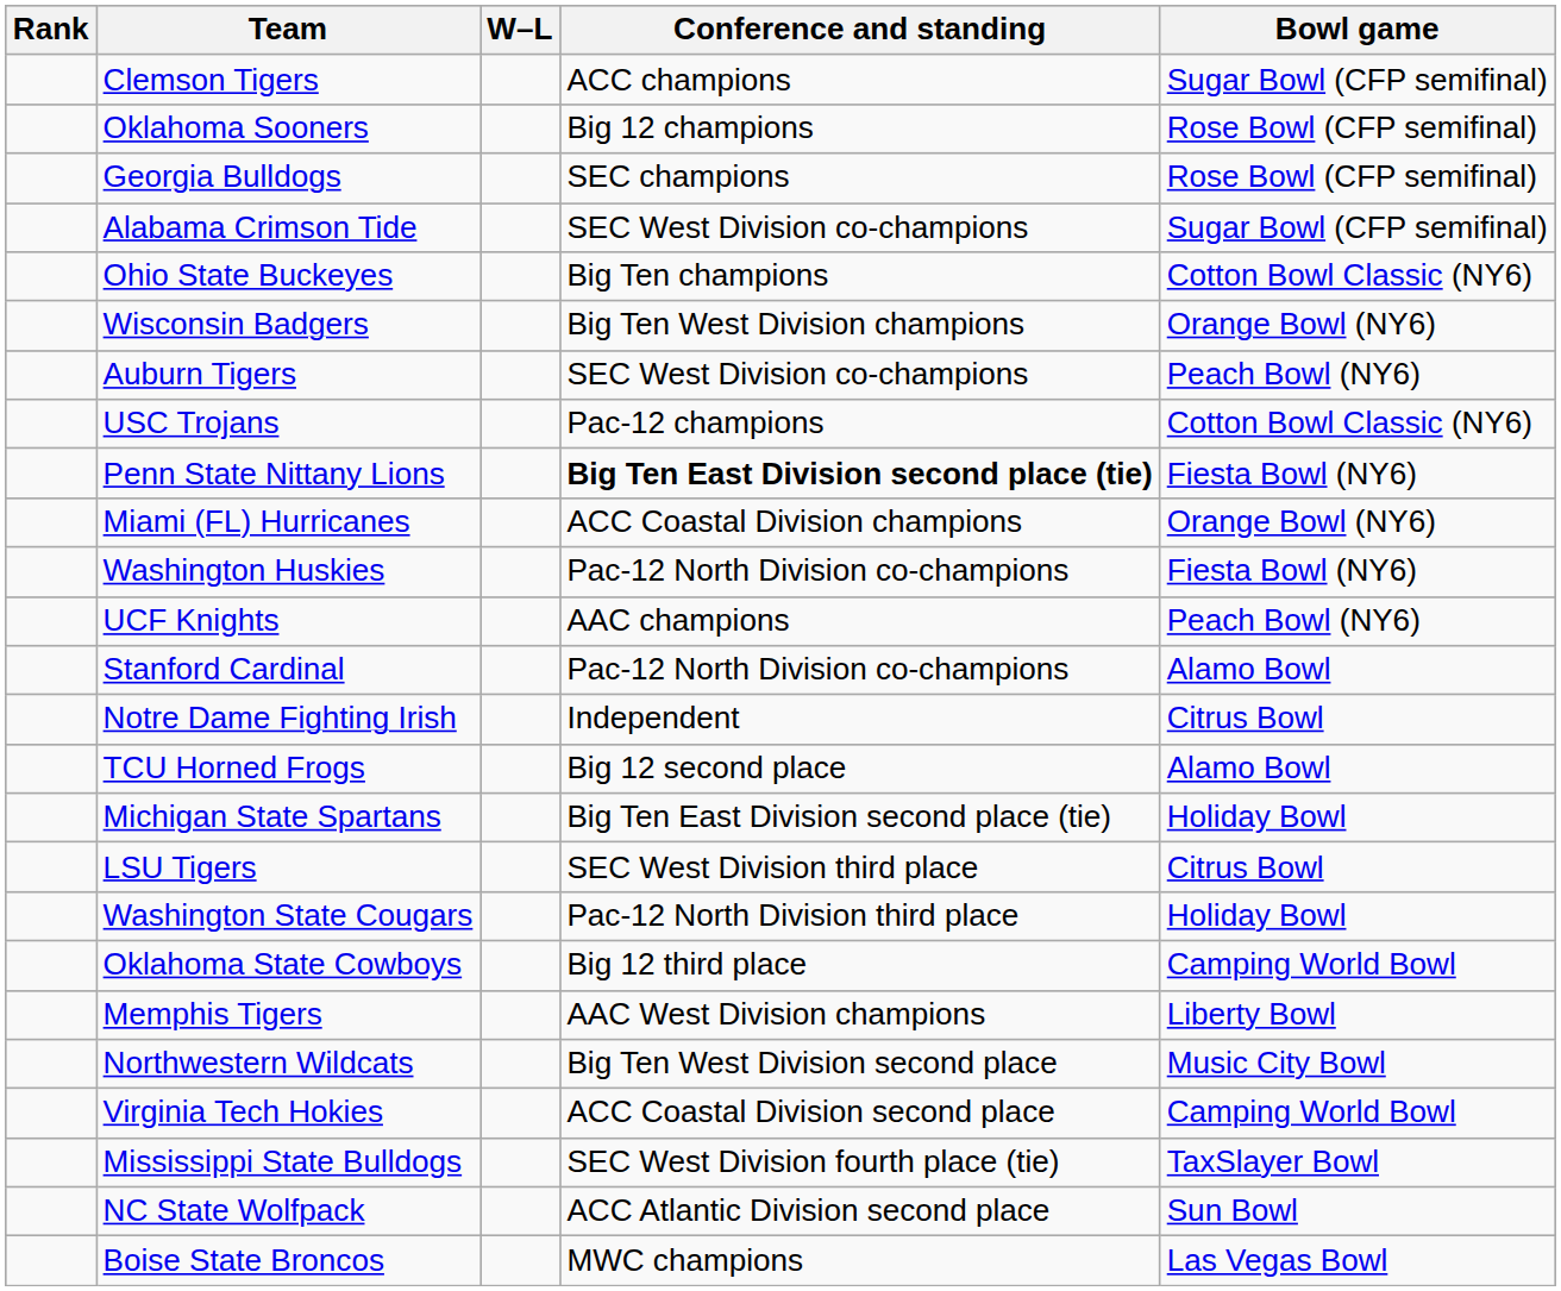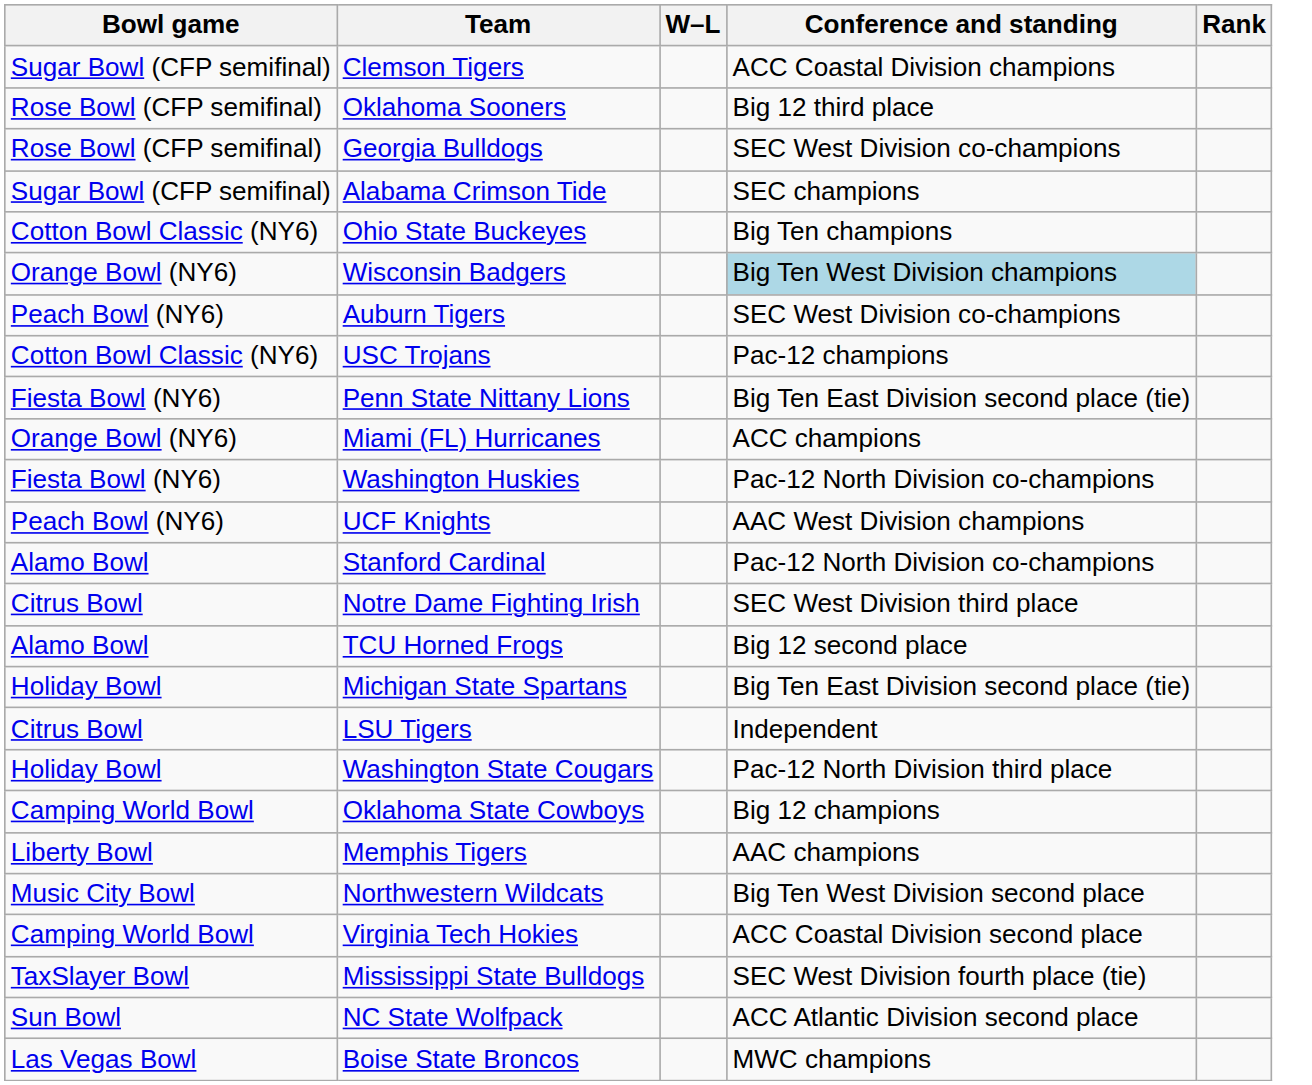 <table class="wikitable sortable">
 <tr>
-<th>Rank</th>
+<th>Bowl game</th>
 <th>Team</th>
 <th>W–L</th>
 <th>Conference and standing</th>
-<th>Bowl game</th>
+<th>Rank</th>
 </tr>
 <tr>
-<td></td>
+<td><a href='#'>Sugar Bowl</a> (CFP semifinal)</td>
 <td><a href='#'>Clemson Tigers</a></td>
 <td></td>
-<td>ACC champions</td>
-<td><a href='#'>Sugar Bowl</a> (CFP semifinal)</td>
+<td>ACC Coastal Division champions</td>
+<td></td>
 </tr>
 <tr>
-<td></td>
+<td><a href='#'>Rose Bowl</a> (CFP semifinal)</td>
 <td><a href='#'>Oklahoma Sooners</a></td>
 <td></td>
-<td>Big 12 champions</td>
-<td><a href='#'>Rose Bowl</a> (CFP semifinal)</td>
+<td>Big 12 third place</td>
+<td></td>
 </tr>
 <tr>
-<td></td>
+<td><a href='#'>Rose Bowl</a> (CFP semifinal)</td>
 <td><a href='#'>Georgia Bulldogs</a></td>
 <td></td>
-<td>SEC champions</td>
-<td><a href='#'>Rose Bowl</a> (CFP semifinal)</td>
+<td>SEC West Division co-champions</td>
+<td></td>
 </tr>
 <tr>
-<td></td>
+<td><a href='#'>Sugar Bowl</a> (CFP semifinal)</td>
 <td><a href='#'>Alabama Crimson Tide</a></td>
 <td></td>
-<td>SEC West Division co-champions</td>
-<td><a href='#'>Sugar Bowl</a> (CFP semifinal)</td>
+<td>SEC champions</td>
+<td></td>
 </tr>
 <tr>
-<td></td>
+<td><a href='#'>Cotton Bowl Classic</a> (NY6)</td>
 <td><a href='#'>Ohio State Buckeyes</a></td>
 <td></td>
 <td>Big Ten champions</td>
-<td><a href='#'>Cotton Bowl Classic</a> (NY6)</td>
+<td></td>
 </tr>
 <tr>
-<td></td>
+<td><a href='#'>Orange Bowl</a> (NY6)</td>
 <td><a href='#'>Wisconsin Badgers</a></td>
 <td></td>
-<td>Big Ten West Division champions</td>
-<td><a href='#'>Orange Bowl</a> (NY6)</td>
+<td style="background: lightblue;">Big Ten West Division champions</td>
+<td></td>
 </tr>
 <tr>
-<td></td>
+<td><a href='#'>Peach Bowl</a> (NY6)</td>
 <td><a href='#'>Auburn Tigers</a></td>
 <td></td>
 <td>SEC West Division co-champions</td>
-<td><a href='#'>Peach Bowl</a> (NY6)</td>
+<td></td>
 </tr>
 <tr>
-<td></td>
+<td><a href='#'>Cotton Bowl Classic</a> (NY6)</td>
 <td><a href='#'>USC Trojans</a></td>
 <td></td>
 <td>Pac-12 champions</td>
-<td><a href='#'>Cotton Bowl Classic</a> (NY6)</td>
+<td></td>
 </tr>
 <tr>
-<td></td>
+<td><a href='#'>Fiesta Bowl</a> (NY6)</td>
 <td><a href='#'>Penn State Nittany Lions</a></td>
 <td></td>
-<td><strong>Big Ten East Division second place (tie)</strong></td>
-<td><a href='#'>Fiesta Bowl</a> (NY6)</td>
+<td>Big Ten East Division second place (tie)</td>
+<td></td>
 </tr>
 <tr>
-<td></td>
+<td><a href='#'>Orange Bowl</a> (NY6)</td>
 <td><a href='#'>Miami (FL) Hurricanes</a></td>
 <td></td>
-<td>ACC Coastal Division champions</td>
-<td><a href='#'>Orange Bowl</a> (NY6)</td>
+<td>ACC champions</td>
+<td></td>
 </tr>
 <tr>
-<td></td>
+<td><a href='#'>Fiesta Bowl</a> (NY6)</td>
 <td><a href='#'>Washington Huskies</a></td>
 <td></td>
 <td>Pac-12 North Division co-champions</td>
-<td><a href='#'>Fiesta Bowl</a> (NY6)</td>
+<td></td>
 </tr>
 <tr>
-<td></td>
+<td><a href='#'>Peach Bowl</a> (NY6)</td>
 <td><a href='#'>UCF Knights</a></td>
 <td></td>
-<td>AAC champions</td>
-<td><a href='#'>Peach Bowl</a> (NY6)</td>
+<td>AAC West Division champions</td>
+<td></td>
 </tr>
 <tr>
-<td></td>
+<td><a href='#'>Alamo Bowl</a></td>
 <td><a href='#'>Stanford Cardinal</a></td>
 <td></td>
 <td>Pac-12 North Division co-champions</td>
-<td><a href='#'>Alamo Bowl</a></td>
+<td></td>
 </tr>
 <tr>
-<td></td>
+<td><a href='#'>Citrus Bowl</a></td>
 <td><a href='#'>Notre Dame Fighting Irish</a></td>
 <td></td>
-<td>Independent</td>
-<td><a href='#'>Citrus Bowl</a></td>
+<td>SEC West Division third place</td>
+<td></td>
 </tr>
 <tr>
-<td></td>
+<td><a href='#'>Alamo Bowl</a></td>
 <td><a href='#'>TCU Horned Frogs</a></td>
 <td></td>
 <td>Big 12 second place</td>
-<td><a href='#'>Alamo Bowl</a></td>
+<td></td>
 </tr>
 <tr>
-<td></td>
+<td><a href='#'>Holiday Bowl</a></td>
 <td><a href='#'>Michigan State Spartans</a></td>
 <td></td>
 <td>Big Ten East Division second place (tie)</td>
-<td><a href='#'>Holiday Bowl</a></td>
+<td></td>
 </tr>
 <tr>
-<td></td>
+<td><a href='#'>Citrus Bowl</a></td>
 <td><a href='#'>LSU Tigers</a></td>
 <td></td>
-<td>SEC West Division third place</td>
-<td><a href='#'>Citrus Bowl</a></td>
+<td>Independent</td>
+<td></td>
 </tr>
 <tr>
-<td></td>
+<td><a href='#'>Holiday Bowl</a></td>
 <td><a href='#'>Washington State Cougars</a></td>
 <td></td>
 <td>Pac-12 North Division third place</td>
-<td><a href='#'>Holiday Bowl</a></td>
+<td></td>
 </tr>
 <tr>
-<td></td>
+<td><a href='#'>Camping World Bowl</a></td>
 <td><a href='#'>Oklahoma State Cowboys</a></td>
 <td></td>
-<td>Big 12 third place</td>
-<td><a href='#'>Camping World Bowl</a></td>
+<td>Big 12 champions</td>
+<td></td>
 </tr>
 <tr>
-<td></td>
+<td><a href='#'>Liberty Bowl</a></td>
 <td><a href='#'>Memphis Tigers</a></td>
 <td></td>
-<td>AAC West Division champions</td>
-<td><a href='#'>Liberty Bowl</a></td>
+<td>AAC champions</td>
+<td></td>
 </tr>
 <tr>
-<td></td>
+<td><a href='#'>Music City Bowl</a></td>
 <td><a href='#'>Northwestern Wildcats</a></td>
 <td></td>
 <td>Big Ten West Division second place</td>
-<td><a href='#'>Music City Bowl</a></td>
+<td></td>
 </tr>
 <tr>
-<td></td>
+<td><a href='#'>Camping World Bowl</a></td>
 <td><a href='#'>Virginia Tech Hokies</a></td>
 <td></td>
 <td>ACC Coastal Division second place</td>
-<td><a href='#'>Camping World Bowl</a></td>
+<td></td>
 </tr>
 <tr>
-<td></td>
+<td><a href='#'>TaxSlayer Bowl</a></td>
 <td><a href='#'>Mississippi State Bulldogs</a></td>
 <td></td>
 <td>SEC West Division fourth place (tie)</td>
-<td><a href='#'>TaxSlayer Bowl</a></td>
+<td></td>
 </tr>
 <tr>
-<td></td>
+<td><a href='#'>Sun Bowl</a></td>
 <td><a href='#'>NC State Wolfpack</a></td>
 <td></td>
 <td>ACC Atlantic Division second place</td>
-<td><a href='#'>Sun Bowl</a></td>
+<td></td>
 </tr>
 <tr>
-<td></td>
+<td><a href='#'>Las Vegas Bowl</a></td>
 <td><a href='#'>Boise State Broncos</a></td>
 <td></td>
 <td>MWC champions</td>
-<td><a href='#'>Las Vegas Bowl</a></td>
+<td></td>
 </tr>
 </table>
